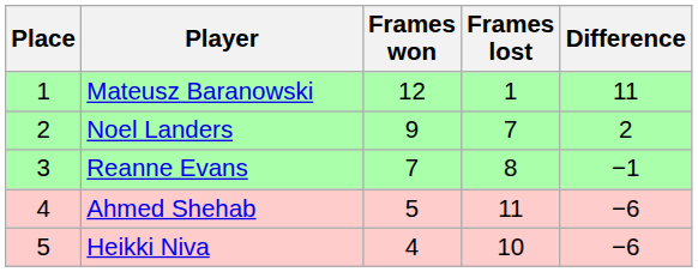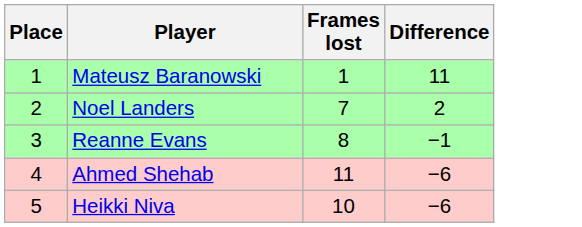 <table class="wikitable sortable" style="text-align: center;">
 <tr>
 <th width=20>Place</th>
 <th width=176>Player</th>
-<th width=20>Frames won</th>
 <th width=20>Frames lost</th>
 <th width=20>Difference</th>
 </tr>
 <tr style="background:#aaffaa;">
 <td>1</td>
 <td style="text-align:left;"> <a href='#'>Mateusz Baranowski</a></td>
-<td>12</td>
 <td>1</td>
 <td>11</td>
 </tr>
 <tr style="background:#aaffaa;">
 <td>2</td>
 <td style="text-align:left;"> <a href='#'>Noel Landers</a></td>
-<td>9</td>
 <td>7</td>
 <td>2</td>
 </tr>
 <tr style="background:#aaffaa;">
 <td>3</td>
 <td style="text-align:left;"> <a href='#'>Reanne Evans</a></td>
-<td>7</td>
 <td>8</td>
 <td>−1</td>
 </tr>
 <tr style="background:#fcc;">
 <td>4</td>
 <td style="text-align:left;"> <a href='#'>Ahmed Shehab</a></td>
-<td>5</td>
 <td>11</td>
 <td>−6</td>
 </tr>
 <tr style="background:#fcc;">
 <td>5</td>
 <td style="text-align:left;"> <a href='#'>Heikki Niva</a></td>
-<td>4</td>
 <td>10</td>
 <td>−6</td>
 </tr>
 </table>
